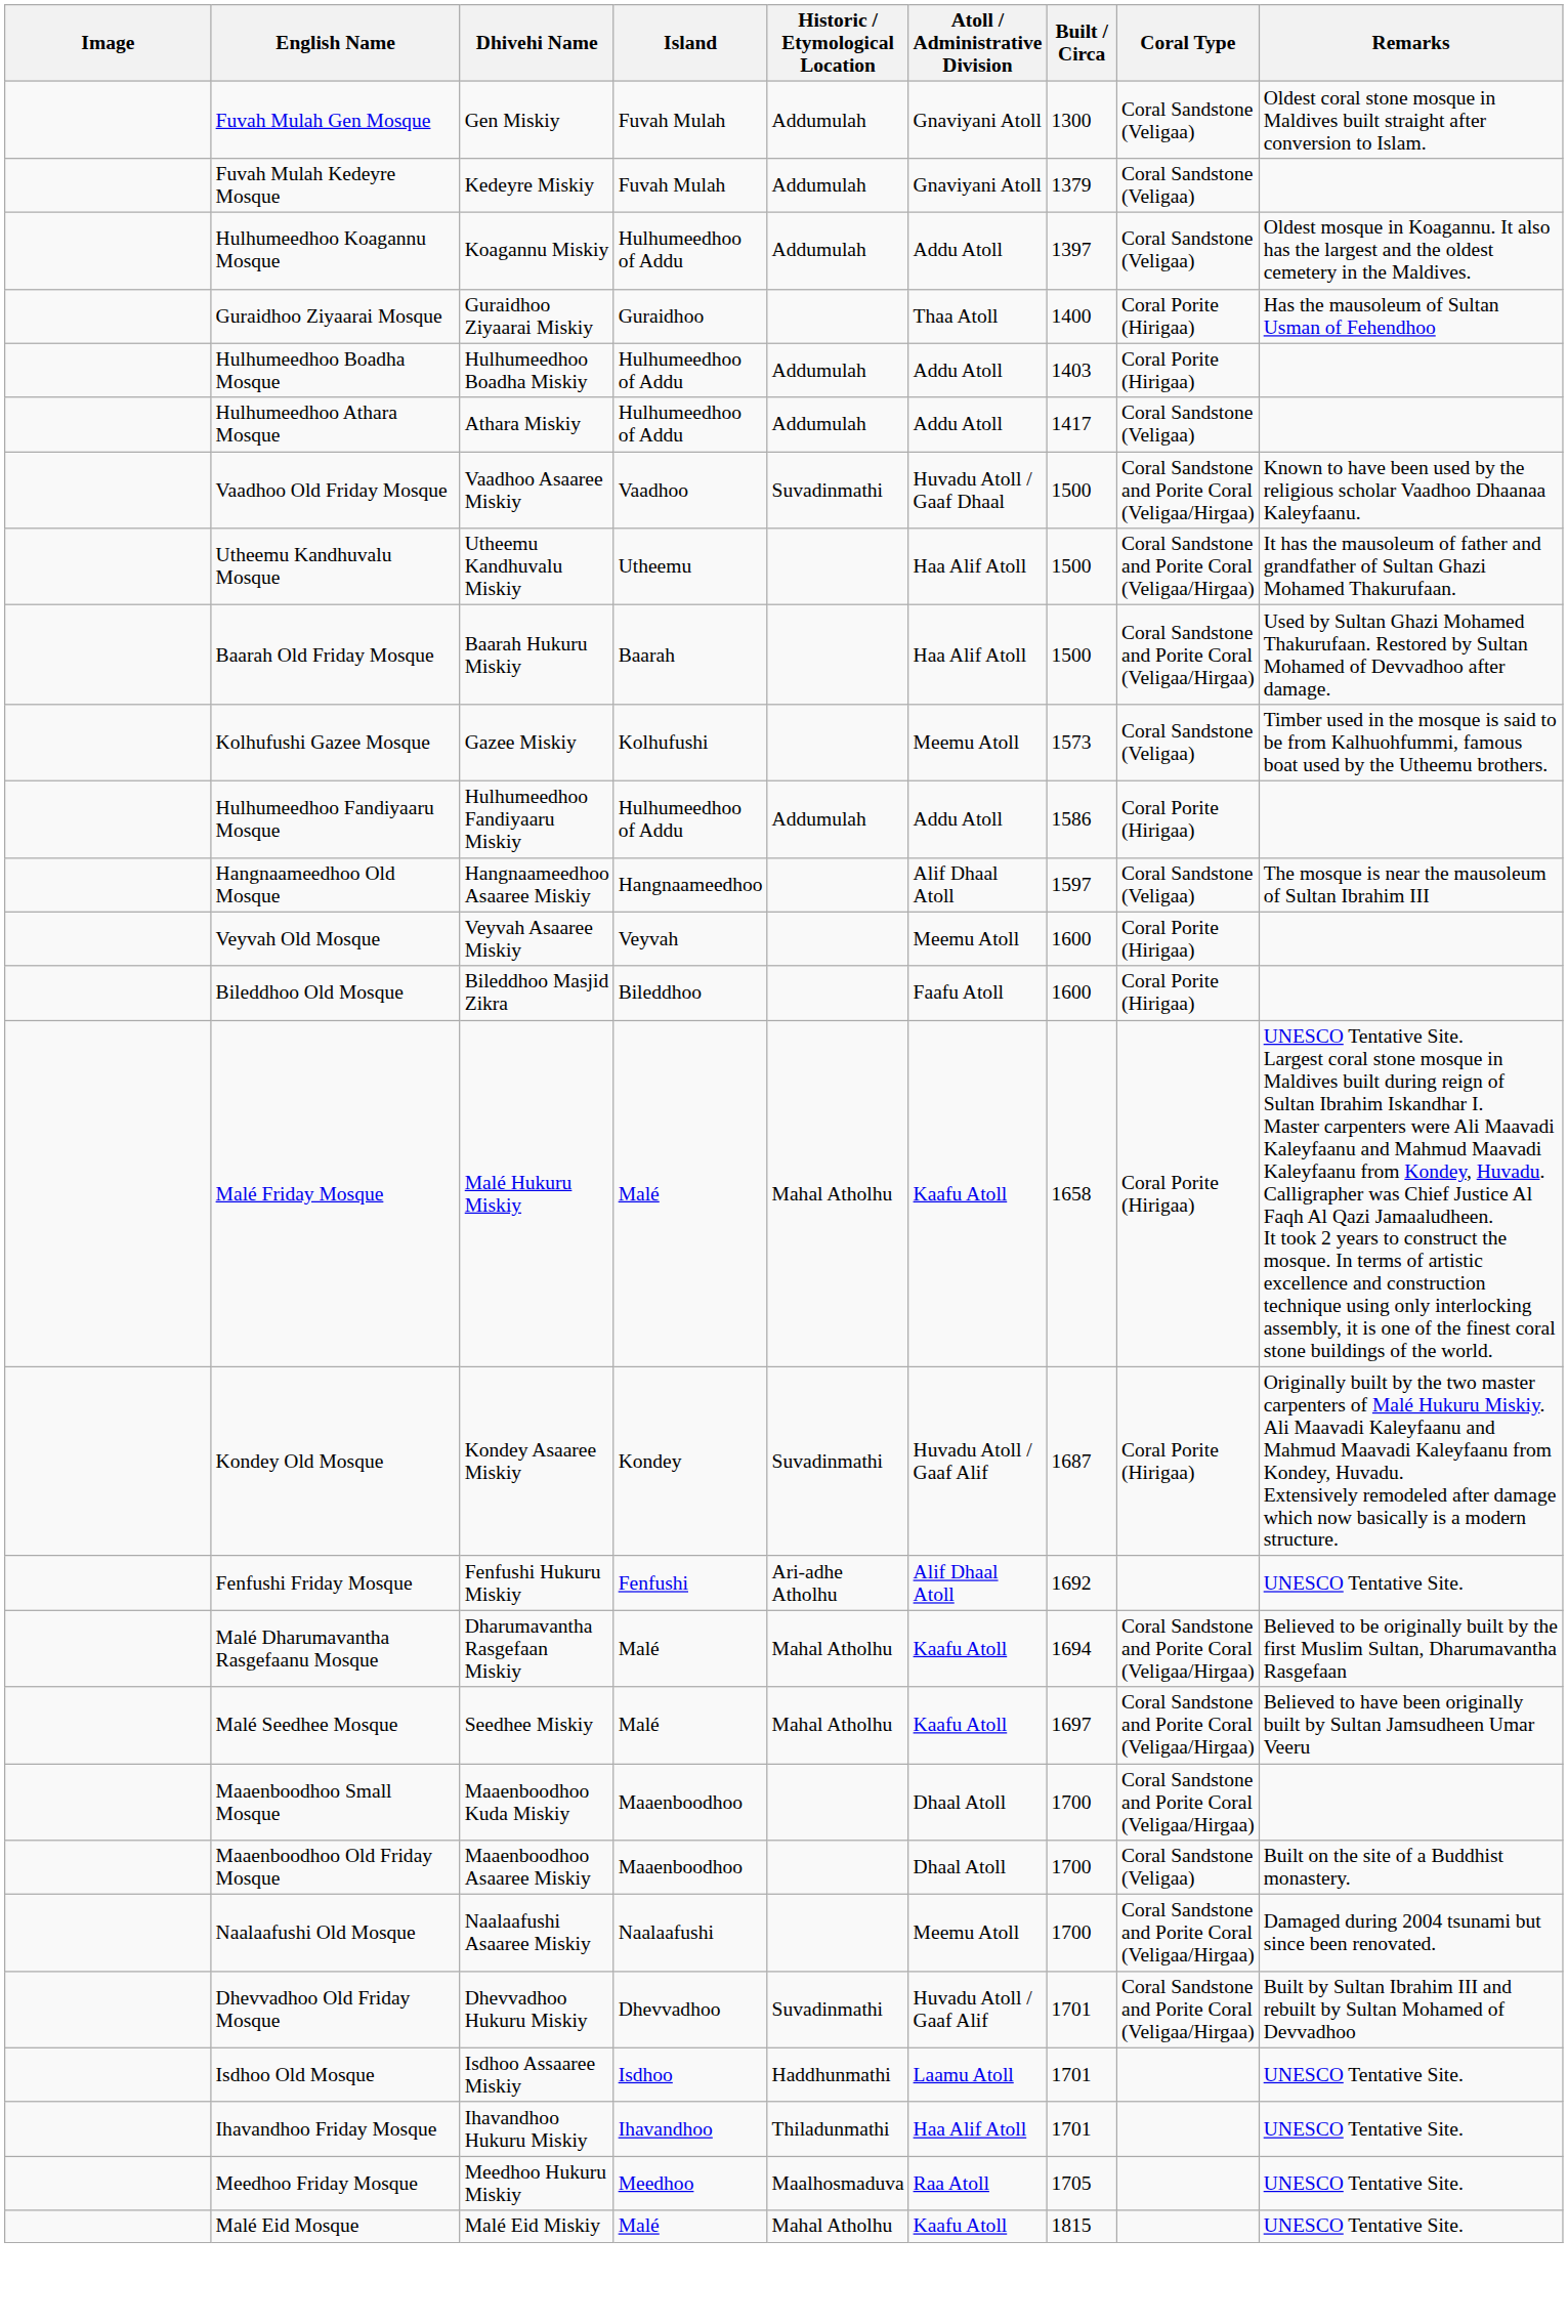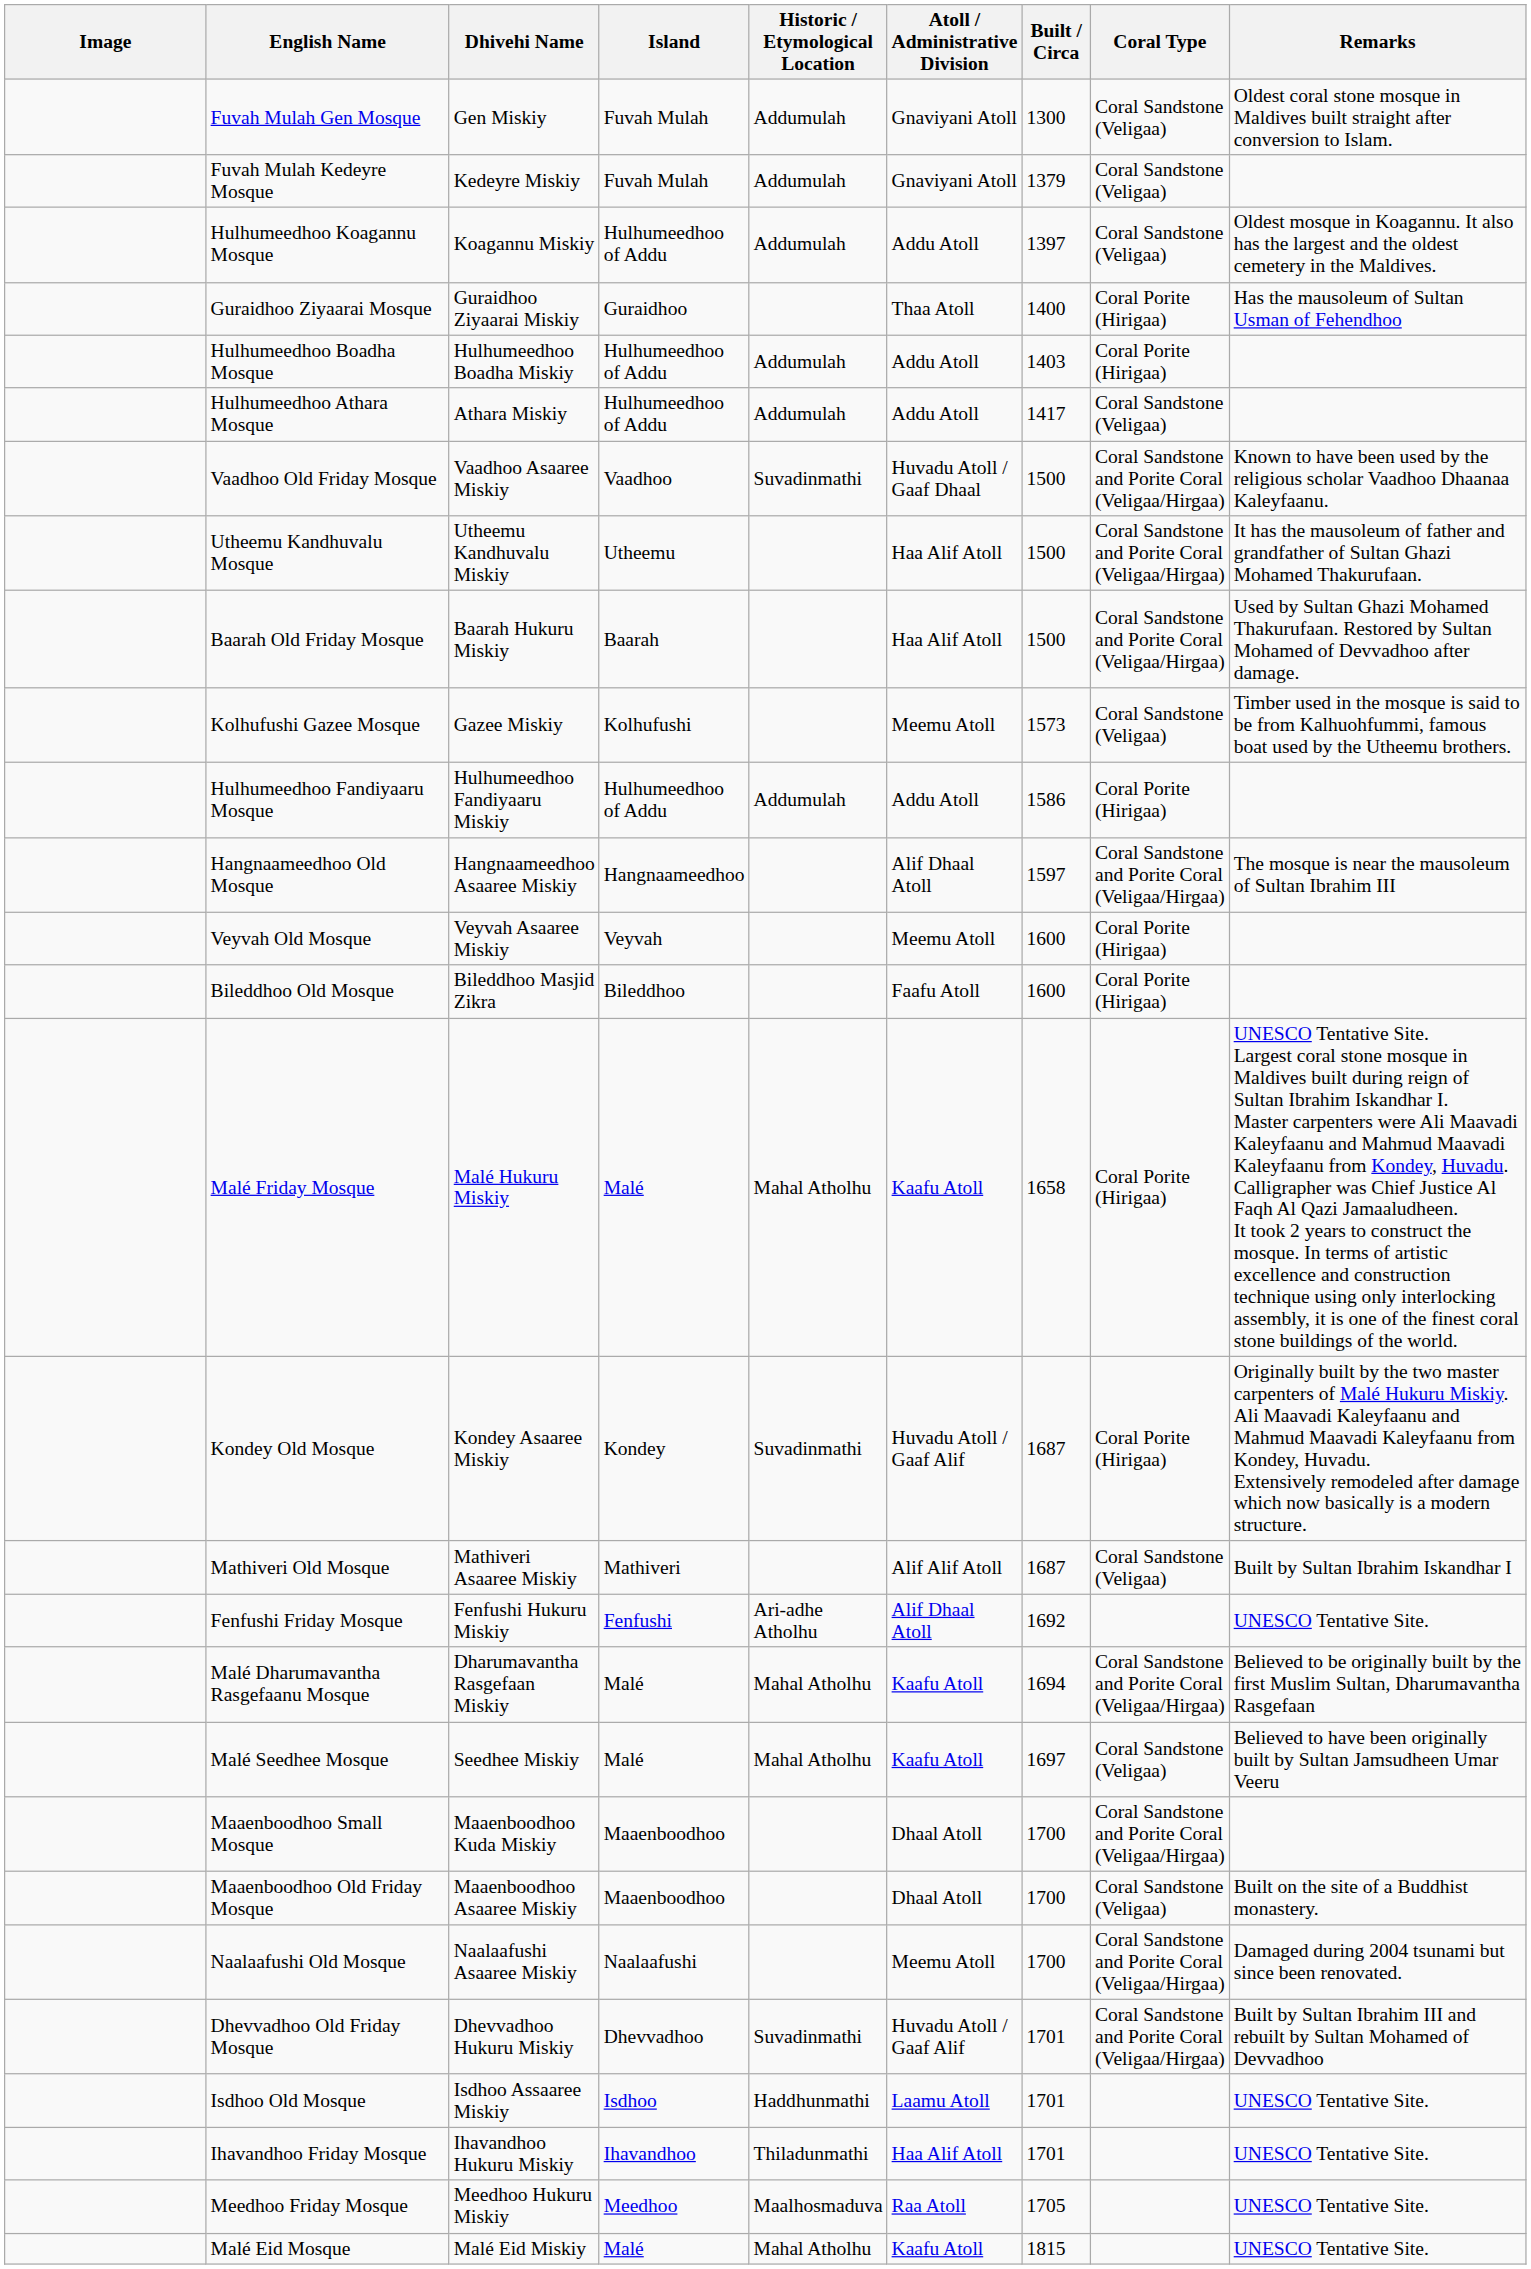 <table class="wikitable sortable">
 <tr>
 <th width="170px" align="center" class=unsortable>Image</th>
 <th align=left width=200px class=unsortable>English Name</th>
 <th class=unsortable>Dhivehi Name</th>
 <th>Island</th>
 <th>Historic / Etymological Location</th>
 <th align=left width=100px>Atoll / Administrative Division</th>
 <th align=left width=050px>Built / Circa</th>
 <th>Coral Type</th>
 <th align=left width=250px class=unsortable>Remarks</th>
 </tr>
 <tr>
 <td></td>
 <td><a href='#'>Fuvah Mulah Gen Mosque</a></td>
 <td>Gen Miskiy</td>
 <td>Fuvah Mulah</td>
 <td>Addumulah</td>
 <td>Gnaviyani Atoll</td>
 <td>1300</td>
 <td>Coral Sandstone (Veligaa)</td>
 <td>Oldest coral stone mosque in Maldives built straight after conversion to Islam.</td>
 </tr>
 <tr>
 <td></td>
 <td>Fuvah Mulah Kedeyre Mosque</td>
 <td>Kedeyre Miskiy</td>
 <td>Fuvah Mulah</td>
 <td>Addumulah</td>
 <td>Gnaviyani Atoll</td>
 <td>1379</td>
 <td>Coral Sandstone (Veligaa)</td>
 <td></td>
 </tr>
 <tr>
 <td></td>
 <td>Hulhumeedhoo Koagannu Mosque</td>
 <td>Koagannu Miskiy</td>
 <td>Hulhumeedhoo of Addu</td>
 <td>Addumulah</td>
 <td>Addu Atoll</td>
 <td>1397</td>
 <td>Coral Sandstone (Veligaa)</td>
 <td>Oldest mosque in Koagannu. It also has the largest and the oldest cemetery in the Maldives.</td>
 </tr>
 <tr>
 <td></td>
 <td>Guraidhoo Ziyaarai Mosque</td>
 <td>Guraidhoo Ziyaarai Miskiy</td>
 <td>Guraidhoo</td>
 <td></td>
 <td>Thaa Atoll</td>
 <td>1400</td>
 <td>Coral Porite (Hirigaa)</td>
 <td>Has the mausoleum of Sultan <a href='#'>Usman of Fehendhoo</a></td>
 </tr>
 <tr>
 <td></td>
 <td>Hulhumeedhoo Boadha Mosque</td>
 <td>Hulhumeedhoo Boadha Miskiy</td>
 <td>Hulhumeedhoo of Addu</td>
 <td>Addumulah</td>
 <td>Addu Atoll</td>
 <td>1403</td>
 <td>Coral Porite (Hirigaa)</td>
 <td></td>
 </tr>
 <tr>
 <td></td>
 <td>Hulhumeedhoo Athara Mosque</td>
 <td>Athara Miskiy</td>
 <td>Hulhumeedhoo of Addu</td>
 <td>Addumulah</td>
 <td>Addu Atoll</td>
 <td>1417</td>
 <td>Coral Sandstone (Veligaa)</td>
 <td></td>
 </tr>
 <tr>
 <td></td>
 <td>Vaadhoo Old Friday Mosque</td>
 <td>Vaadhoo Asaaree Miskiy</td>
 <td>Vaadhoo</td>
 <td>Suvadinmathi</td>
 <td>Huvadu Atoll / Gaaf Dhaal</td>
 <td>1500</td>
 <td>Coral Sandstone and Porite Coral (Veligaa/Hirgaa)</td>
 <td>Known to have been used by the religious scholar Vaadhoo Dhaanaa Kaleyfaanu.</td>
 </tr>
 <tr>
 <td></td>
 <td>Utheemu Kandhuvalu Mosque</td>
 <td>Utheemu Kandhuvalu Miskiy</td>
 <td>Utheemu</td>
 <td></td>
 <td>Haa Alif Atoll</td>
 <td>1500</td>
 <td>Coral Sandstone and Porite Coral (Veligaa/Hirgaa)</td>
 <td>It has the mausoleum of father and grandfather of Sultan Ghazi Mohamed Thakurufaan.</td>
 </tr>
 <tr>
 <td></td>
 <td>Baarah Old Friday Mosque</td>
 <td>Baarah Hukuru Miskiy</td>
 <td>Baarah</td>
 <td></td>
 <td>Haa Alif Atoll</td>
 <td>1500</td>
 <td>Coral Sandstone and Porite Coral (Veligaa/Hirgaa)</td>
 <td>Used by Sultan Ghazi Mohamed Thakurufaan. Restored by Sultan Mohamed of Devvadhoo after damage.</td>
 </tr>
 <tr>
 <td></td>
 <td>Kolhufushi Gazee Mosque</td>
 <td>Gazee Miskiy</td>
 <td>Kolhufushi</td>
 <td></td>
 <td>Meemu Atoll</td>
 <td>1573</td>
 <td>Coral Sandstone (Veligaa)</td>
 <td>Timber used in the mosque is said to be from Kalhuohfummi, famous boat used by the Utheemu brothers.</td>
 </tr>
 <tr>
 <td></td>
 <td>Hulhumeedhoo Fandiyaaru Mosque</td>
 <td>Hulhumeedhoo Fandiyaaru Miskiy</td>
 <td>Hulhumeedhoo of Addu</td>
 <td>Addumulah</td>
 <td>Addu Atoll</td>
 <td>1586</td>
 <td>Coral Porite (Hirigaa)</td>
 <td></td>
 </tr>
 <tr>
 <td></td>
 <td>Hangnaameedhoo Old Mosque</td>
 <td>Hangnaameedhoo Asaaree Miskiy</td>
 <td>Hangnaameedhoo</td>
 <td></td>
 <td>Alif Dhaal Atoll</td>
 <td>1597</td>
-<td>Coral Sandstone (Veligaa)</td>
+<td>Coral Sandstone and Porite Coral (Veligaa/Hirgaa)</td>
 <td>The mosque is near the mausoleum of Sultan Ibrahim III</td>
 </tr>
 <tr>
 <td></td>
 <td>Veyvah Old Mosque</td>
 <td>Veyvah Asaaree Miskiy</td>
 <td>Veyvah</td>
 <td></td>
 <td>Meemu Atoll</td>
 <td>1600</td>
 <td>Coral Porite (Hirigaa)</td>
 <td></td>
 </tr>
 <tr>
 <td></td>
 <td>Bileddhoo Old Mosque</td>
 <td>Bileddhoo Masjid Zikra</td>
 <td>Bileddhoo</td>
 <td></td>
 <td>Faafu Atoll</td>
 <td>1600</td>
 <td>Coral Porite (Hirigaa)</td>
 <td></td>
 </tr>
 <tr>
 <td></td>
 <td><a href='#'>Malé Friday Mosque</a></td>
 <td><a href='#'>Malé Hukuru Miskiy</a></td>
 <td><a href='#'>Malé</a></td>
 <td>Mahal Atholhu</td>
 <td><a href='#'>Kaafu Atoll</a></td>
 <td>1658</td>
 <td>Coral Porite (Hirigaa)</td>
 <td><a href='#'>UNESCO</a> Tentative Site.<br>Largest coral stone mosque in Maldives built during reign of Sultan Ibrahim Iskandhar I.<br>Master carpenters were Ali Maavadi Kaleyfaanu and Mahmud Maavadi Kaleyfaanu from <a href='#'>Kondey</a>, <a href='#'>Huvadu</a>.<br>Calligrapher was Chief Justice Al Faqh Al Qazi Jamaaludheen.<br>It took 2 years to construct the mosque. In terms of artistic excellence and construction technique using only interlocking assembly, it is one of the finest coral stone buildings of the world.</td>
 </tr>
 <tr>
 <td></td>
 <td>Kondey Old Mosque</td>
 <td>Kondey Asaaree Miskiy</td>
 <td>Kondey</td>
 <td>Suvadinmathi</td>
 <td>Huvadu Atoll / Gaaf Alif</td>
 <td>1687</td>
 <td>Coral Porite (Hirigaa)</td>
 <td>Originally built by the two master carpenters of <a href='#'>Malé Hukuru Miskiy</a>.<br>Ali Maavadi Kaleyfaanu and Mahmud Maavadi Kaleyfaanu from Kondey, Huvadu.<br>Extensively remodeled after damage which now basically is a modern structure.</td>
 </tr>
 <tr>
 <td></td>
+<td>Mathiveri Old Mosque</td>
+<td>Mathiveri Asaaree Miskiy</td>
+<td>Mathiveri</td>
+<td></td>
+<td>Alif Alif Atoll</td>
+<td>1687</td>
+<td>Coral Sandstone (Veligaa)</td>
+<td>Built by Sultan Ibrahim Iskandhar I</td>
+</tr>
+<tr>
+<td></td>
 <td>Fenfushi Friday Mosque</td>
 <td>Fenfushi Hukuru Miskiy</td>
 <td><a href='#'>Fenfushi</a></td>
 <td>Ari-adhe Atholhu</td>
 <td><a href='#'>Alif Dhaal Atoll</a></td>
 <td>1692</td>
 <td></td>
 <td><a href='#'>UNESCO</a> Tentative Site.</td>
 </tr>
 <tr>
 <td></td>
 <td>Malé Dharumavantha Rasgefaanu Mosque</td>
 <td>Dharumavantha Rasgefaan Miskiy</td>
 <td>Malé</td>
 <td>Mahal Atholhu</td>
 <td><a href='#'>Kaafu Atoll</a></td>
 <td>1694</td>
 <td>Coral Sandstone and Porite Coral (Veligaa/Hirgaa)</td>
 <td>Believed to be originally built by the first Muslim Sultan, Dharumavantha Rasgefaan</td>
 </tr>
 <tr>
 <td></td>
 <td>Malé Seedhee Mosque</td>
 <td>Seedhee Miskiy</td>
 <td>Malé</td>
 <td>Mahal Atholhu</td>
 <td><a href='#'>Kaafu Atoll</a></td>
 <td>1697</td>
-<td>Coral Sandstone and Porite Coral (Veligaa/Hirgaa)</td>
+<td>Coral Sandstone (Veligaa)</td>
 <td>Believed to have been originally built by Sultan Jamsudheen Umar Veeru</td>
 </tr>
 <tr>
 <td></td>
 <td>Maaenboodhoo Small Mosque</td>
 <td>Maaenboodhoo Kuda Miskiy</td>
 <td>Maaenboodhoo</td>
 <td></td>
 <td>Dhaal Atoll</td>
 <td>1700</td>
 <td>Coral Sandstone and Porite Coral (Veligaa/Hirgaa)</td>
 <td></td>
 </tr>
 <tr>
 <td></td>
 <td>Maaenboodhoo Old Friday Mosque</td>
 <td>Maaenboodhoo Asaaree Miskiy</td>
 <td>Maaenboodhoo</td>
 <td></td>
 <td>Dhaal Atoll</td>
 <td>1700</td>
 <td>Coral Sandstone (Veligaa)</td>
 <td>Built on the site of a Buddhist monastery.</td>
 </tr>
 <tr>
 <td></td>
 <td>Naalaafushi Old Mosque</td>
 <td>Naalaafushi Asaaree Miskiy</td>
 <td>Naalaafushi</td>
 <td></td>
 <td>Meemu Atoll</td>
 <td>1700</td>
 <td>Coral Sandstone and Porite Coral (Veligaa/Hirgaa)</td>
 <td>Damaged during 2004 tsunami but since been renovated.</td>
 </tr>
 <tr>
 <td></td>
 <td>Dhevvadhoo Old Friday Mosque</td>
 <td>Dhevvadhoo Hukuru Miskiy</td>
 <td>Dhevvadhoo</td>
 <td>Suvadinmathi</td>
 <td>Huvadu Atoll / Gaaf Alif</td>
 <td>1701</td>
 <td>Coral Sandstone and Porite Coral (Veligaa/Hirgaa)</td>
 <td>Built by Sultan Ibrahim III and rebuilt by Sultan Mohamed of Devvadhoo</td>
 </tr>
 <tr>
 <td></td>
 <td>Isdhoo Old Mosque</td>
 <td>Isdhoo Assaaree Miskiy</td>
 <td><a href='#'>Isdhoo</a></td>
 <td>Haddhunmathi</td>
 <td><a href='#'>Laamu Atoll</a></td>
 <td>1701</td>
 <td></td>
 <td><a href='#'>UNESCO</a> Tentative Site.</td>
 </tr>
 <tr>
 <td></td>
 <td>Ihavandhoo Friday Mosque</td>
 <td>Ihavandhoo Hukuru Miskiy</td>
 <td><a href='#'>Ihavandhoo</a></td>
 <td>Thiladunmathi</td>
 <td><a href='#'>Haa Alif Atoll</a></td>
 <td>1701</td>
 <td></td>
 <td><a href='#'>UNESCO</a> Tentative Site.</td>
 </tr>
 <tr>
 <td></td>
 <td>Meedhoo Friday Mosque</td>
 <td>Meedhoo Hukuru Miskiy</td>
 <td><a href='#'>Meedhoo</a></td>
 <td>Maalhosmaduva</td>
 <td><a href='#'>Raa Atoll</a></td>
 <td>1705</td>
 <td></td>
 <td><a href='#'>UNESCO</a> Tentative Site.</td>
 </tr>
 <tr>
 <td></td>
 <td>Malé Eid Mosque</td>
 <td>Malé Eid Miskiy</td>
 <td><a href='#'>Malé</a></td>
 <td>Mahal Atholhu</td>
 <td><a href='#'>Kaafu Atoll</a></td>
 <td>1815</td>
 <td></td>
 <td><a href='#'>UNESCO</a> Tentative Site.</td>
 </tr>
 </table>
